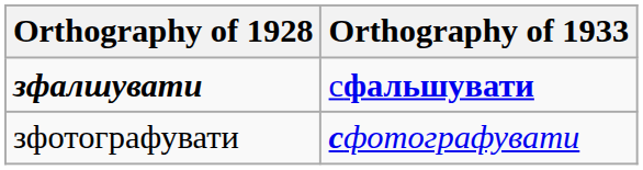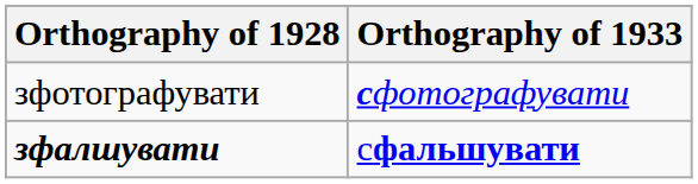 <table class="wikitable">
 <tr>
 <th>Orthography of 1928</th>
 <th>Orthography of 1933</th>
 </tr>
 <tr>
+<td></em></strong>з</strong>фотографувати</em></td>
+<td><em><a href='#'><strong>с</strong>фотографувати</a></em></td>
+</tr>
+<tr>
 <td><strong><em>з<strong>фалшувати<em></td>
 <td></em><a href='#'></strong>с<strong>фальшувати</a><em></td>
 </tr>
-<tr>
-<td></em></strong>з</strong>фотографувати</em></td>
-<td><em><a href='#'><strong>с</strong>фотографувати</a></em></td>
-</tr>
 </table>
